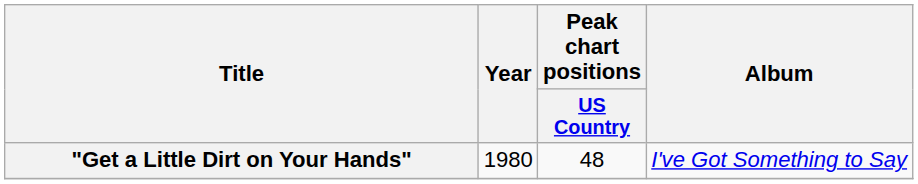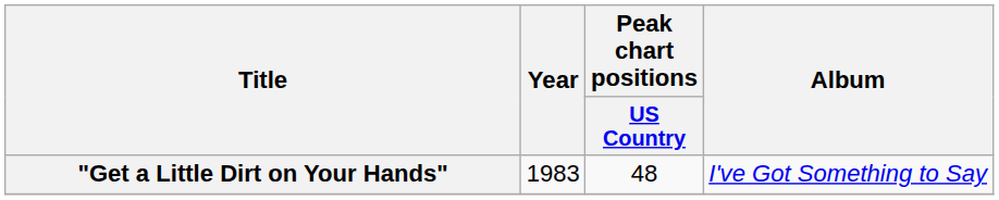 <table class="wikitable plainrowheaders" style="text-align:center;" border="1">
 <tr>
 <th scope="col" rowspan="2" style="width:21em;">Title</th>
 <th scope="col" rowspan="2">Year</th>
 <th scope="col" colspan="1">Peak<br>chart<br>positions</th>
 <th scope="col" rowspan="2">Album</th>
 </tr>
 <tr>
 <th scope="col" style="width:3em;font-size:90%;"><a href='#'>US<br>Country</a><br></th>
 </tr>
 <tr>
 <th scope="row">"Get a Little Dirt on Your Hands"<br></th>
-<td>1980</td>
+<td>1983</td>
 <td>48</td>
 <td><em><a href='#'>I've Got Something to Say</a></em></td>
 </tr>
 <tr>
 </tr>
 </table>
